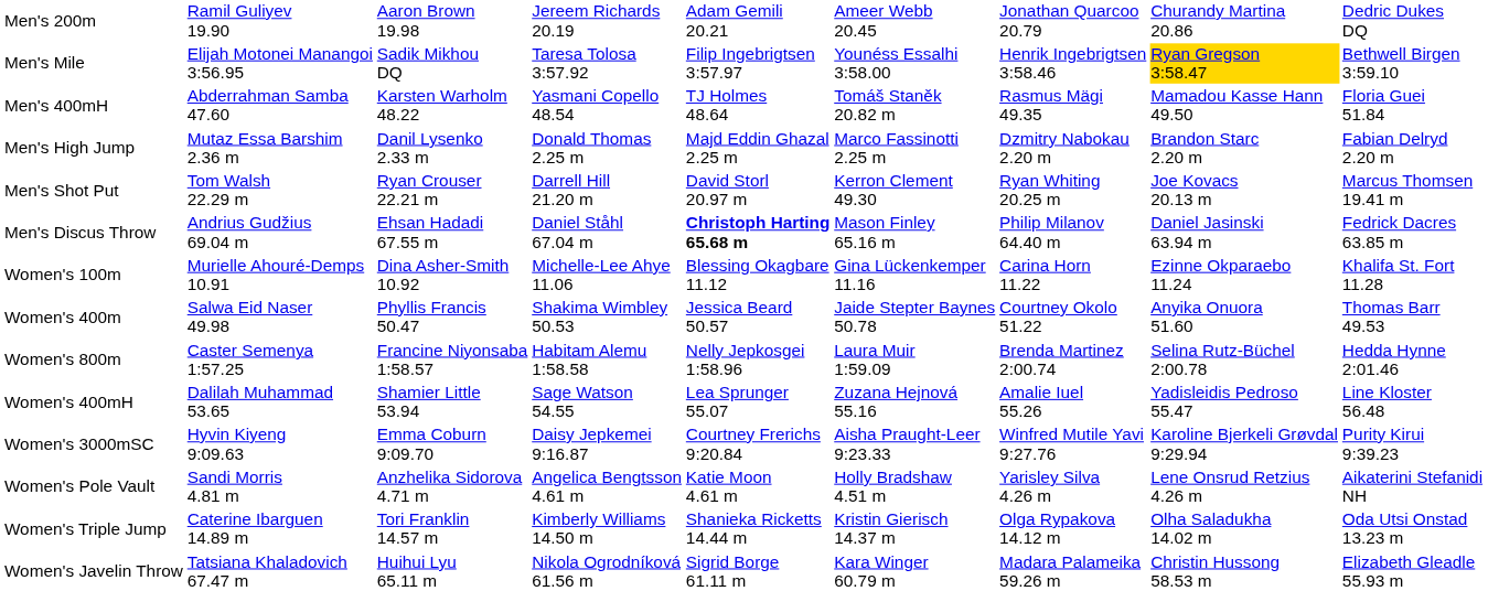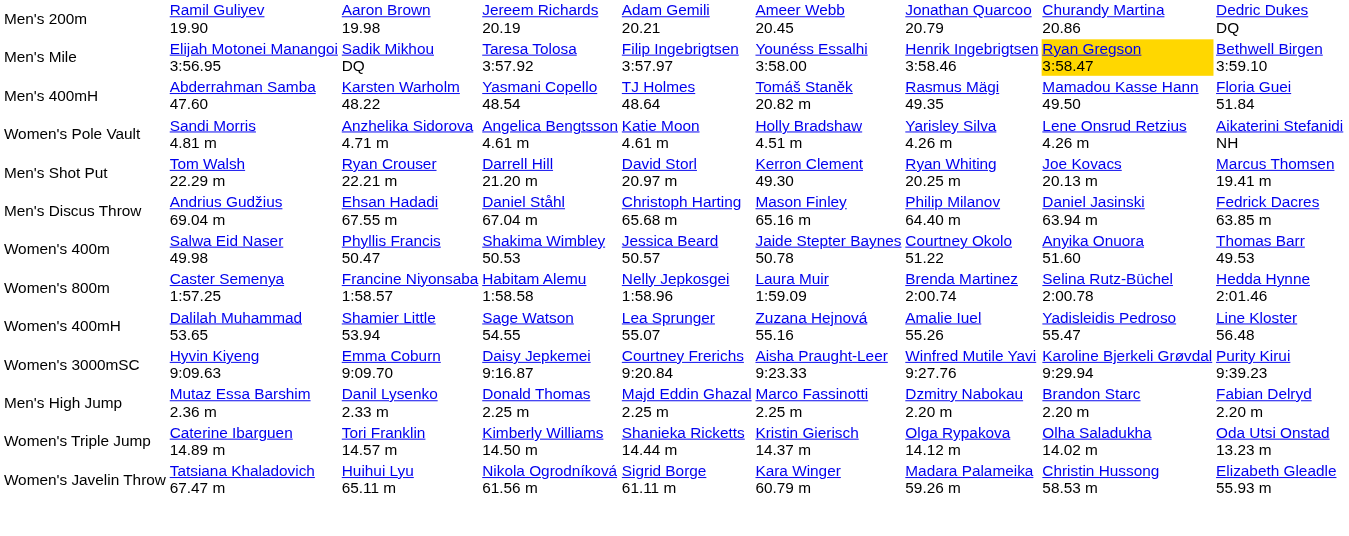 <table>
 <tr>
 <td>Men's 200m<br></td>
 <td><a href='#'>Ramil Guliyev</a><br>  19.90</td>
 <td><a href='#'>Aaron Brown</a><br>  19.98</td>
 <td><a href='#'>Jereem Richards</a><br>  20.19</td>
 <td><a href='#'>Adam Gemili</a><br>  20.21</td>
 <td><a href='#'>Ameer Webb</a><br>  20.45</td>
 <td><a href='#'>Jonathan Quarcoo</a><br>  20.79</td>
 <td><a href='#'>Churandy Martina</a><br>  20.86</td>
 <td><a href='#'>Dedric Dukes</a><br>  DQ</td>
 </tr>
 <tr>
 <td>Men's Mile</td>
 <td><a href='#'>Elijah Motonei Manangoi</a><br>  3:56.95</td>
 <td><a href='#'>Sadik Mikhou</a><br>  DQ</td>
 <td><a href='#'>Taresa Tolosa</a><br>  3:57.92</td>
 <td><a href='#'>Filip Ingebrigtsen</a><br>  3:57.97</td>
 <td><a href='#'>Younéss Essalhi</a><br>  3:58.00</td>
 <td><a href='#'>Henrik Ingebrigtsen</a><br>  3:58.46</td>
 <td style="background: gold;"><a href='#'>Ryan Gregson</a><br>  3:58.47</td>
 <td><a href='#'>Bethwell Birgen</a><br>  3:59.10</td>
 </tr>
 <tr>
 <td>Men's 400mH</td>
 <td><a href='#'>Abderrahman Samba</a><br>  47.60</td>
 <td><a href='#'>Karsten Warholm</a><br>  48.22</td>
 <td><a href='#'>Yasmani Copello</a><br>  48.54</td>
 <td><a href='#'>TJ Holmes</a><br>  48.64</td>
 <td><a href='#'>Tomáš Staněk</a><br>  20.82 m</td>
 <td><a href='#'>Rasmus Mägi</a><br>  49.35</td>
 <td><a href='#'>Mamadou Kasse Hann</a><br>  49.50</td>
 <td><a href='#'>Floria Guei</a><br>  51.84</td>
 </tr>
 <tr>
-<td>Men's High Jump</td>
-<td><a href='#'>Mutaz Essa Barshim</a><br>  2.36 m</td>
-<td><a href='#'>Danil Lysenko</a><br>  2.33 m</td>
-<td><a href='#'>Donald Thomas</a><br>  2.25 m</td>
-<td><a href='#'>Majd Eddin Ghazal</a><br>  2.25 m</td>
-<td><a href='#'>Marco Fassinotti</a><br>  2.25 m</td>
-<td><a href='#'>Dzmitry Nabokau</a><br>  2.20 m</td>
-<td><a href='#'>Brandon Starc</a><br>  2.20 m</td>
-<td><a href='#'>Fabian Delryd</a><br>  2.20 m</td>
+<td>Women's Pole Vault</td>
+<td><a href='#'>Sandi Morris</a><br>  4.81 m</td>
+<td><a href='#'>Anzhelika Sidorova</a><br>  4.71 m</td>
+<td><a href='#'>Angelica Bengtsson</a><br>  4.61 m</td>
+<td><a href='#'>Katie Moon</a><br>  4.61 m</td>
+<td><a href='#'>Holly Bradshaw</a><br>  4.51 m</td>
+<td><a href='#'>Yarisley Silva</a><br>  4.26 m</td>
+<td><a href='#'>Lene Onsrud Retzius</a><br>  4.26 m</td>
+<td><a href='#'>Aikaterini Stefanidi</a><br>  NH</td>
 </tr>
 <tr>
 <td>Men's Shot Put</td>
 <td><a href='#'>Tom Walsh</a><br>  22.29 m</td>
 <td><a href='#'>Ryan Crouser</a><br>  22.21 m</td>
 <td><a href='#'>Darrell Hill</a><br>  21.20 m</td>
 <td><a href='#'>David Storl</a><br>  20.97 m</td>
 <td><a href='#'>Kerron Clement</a><br>  49.30</td>
 <td><a href='#'>Ryan Whiting</a><br>  20.25 m</td>
 <td><a href='#'>Joe Kovacs</a><br>  20.13 m</td>
 <td><a href='#'>Marcus Thomsen</a><br>  19.41 m</td>
 </tr>
 <tr>
 <td>Men's Discus Throw</td>
 <td><a href='#'>Andrius Gudžius</a><br>  69.04 m</td>
 <td><a href='#'>Ehsan Hadadi</a><br>  67.55 m</td>
 <td><a href='#'>Daniel Ståhl</a><br>  67.04 m</td>
-<td><strong><a href='#'>Christoph Harting</a><br>  65.68 m</strong></td>
+<td><a href='#'>Christoph Harting</a><br>  65.68 m</td>
 <td><a href='#'>Mason Finley</a><br>  65.16 m</td>
 <td><a href='#'>Philip Milanov</a><br>  64.40 m</td>
 <td><a href='#'>Daniel Jasinski</a><br>  63.94 m</td>
 <td><a href='#'>Fedrick Dacres</a><br>  63.85 m</td>
-</tr>
-<tr>
-<td>Women's 100m<br></td>
-<td><a href='#'>Murielle Ahouré-Demps</a><br>  10.91</td>
-<td><a href='#'>Dina Asher-Smith</a><br>  10.92</td>
-<td><a href='#'>Michelle-Lee Ahye</a><br>  11.06</td>
-<td><a href='#'>Blessing Okagbare</a><br>  11.12</td>
-<td><a href='#'>Gina Lückenkemper</a><br>  11.16</td>
-<td><a href='#'>Carina Horn</a><br>  11.22</td>
-<td><a href='#'>Ezinne Okparaebo</a><br>  11.24</td>
-<td><a href='#'>Khalifa St. Fort</a><br>  11.28</td>
 </tr>
 <tr>
 <td>Women's 400m</td>
 <td><a href='#'>Salwa Eid Naser</a><br>  49.98</td>
 <td><a href='#'>Phyllis Francis</a><br>  50.47</td>
 <td><a href='#'>Shakima Wimbley</a><br>  50.53</td>
 <td><a href='#'>Jessica Beard</a><br>  50.57</td>
 <td><a href='#'>Jaide Stepter Baynes</a><br>  50.78</td>
 <td><a href='#'>Courtney Okolo</a><br>  51.22</td>
 <td><a href='#'>Anyika Onuora</a><br>  51.60</td>
 <td><a href='#'>Thomas Barr</a><br>  49.53</td>
 </tr>
 <tr>
 <td>Women's 800m</td>
 <td><a href='#'>Caster Semenya</a><br>  1:57.25</td>
 <td><a href='#'>Francine Niyonsaba</a><br>  1:58.57</td>
 <td><a href='#'>Habitam Alemu</a><br>  1:58.58</td>
 <td><a href='#'>Nelly Jepkosgei</a><br>  1:58.96</td>
 <td><a href='#'>Laura Muir</a><br>  1:59.09</td>
 <td><a href='#'>Brenda Martinez</a><br>  2:00.74</td>
 <td><a href='#'>Selina Rutz-Büchel</a><br>  2:00.78</td>
 <td><a href='#'>Hedda Hynne</a><br>  2:01.46</td>
 </tr>
 <tr>
 <td>Women's 400mH</td>
 <td><a href='#'>Dalilah Muhammad</a><br>  53.65</td>
 <td><a href='#'>Shamier Little</a><br>  53.94</td>
 <td><a href='#'>Sage Watson</a><br>  54.55</td>
 <td><a href='#'>Lea Sprunger</a><br>  55.07</td>
 <td><a href='#'>Zuzana Hejnová</a><br>  55.16</td>
 <td><a href='#'>Amalie Iuel</a><br>  55.26</td>
 <td><a href='#'>Yadisleidis Pedroso</a><br>  55.47</td>
 <td><a href='#'>Line Kloster</a><br>  56.48</td>
 </tr>
 <tr>
 <td>Women's 3000mSC</td>
 <td><a href='#'>Hyvin Kiyeng</a><br>  9:09.63</td>
 <td><a href='#'>Emma Coburn</a><br>  9:09.70</td>
 <td><a href='#'>Daisy Jepkemei</a><br>  9:16.87</td>
 <td><a href='#'>Courtney Frerichs</a><br>  9:20.84</td>
 <td><a href='#'>Aisha Praught-Leer</a><br>  9:23.33</td>
 <td><a href='#'>Winfred Mutile Yavi</a><br>  9:27.76</td>
 <td><a href='#'>Karoline Bjerkeli Grøvdal</a><br>  9:29.94</td>
 <td><a href='#'>Purity Kirui</a><br>  9:39.23</td>
 </tr>
 <tr>
-<td>Women's Pole Vault</td>
-<td><a href='#'>Sandi Morris</a><br>  4.81 m</td>
-<td><a href='#'>Anzhelika Sidorova</a><br>  4.71 m</td>
-<td><a href='#'>Angelica Bengtsson</a><br>  4.61 m</td>
-<td><a href='#'>Katie Moon</a><br>  4.61 m</td>
-<td><a href='#'>Holly Bradshaw</a><br>  4.51 m</td>
-<td><a href='#'>Yarisley Silva</a><br>  4.26 m</td>
-<td><a href='#'>Lene Onsrud Retzius</a><br>  4.26 m</td>
-<td><a href='#'>Aikaterini Stefanidi</a><br>  NH</td>
+<td>Men's High Jump</td>
+<td><a href='#'>Mutaz Essa Barshim</a><br>  2.36 m</td>
+<td><a href='#'>Danil Lysenko</a><br>  2.33 m</td>
+<td><a href='#'>Donald Thomas</a><br>  2.25 m</td>
+<td><a href='#'>Majd Eddin Ghazal</a><br>  2.25 m</td>
+<td><a href='#'>Marco Fassinotti</a><br>  2.25 m</td>
+<td><a href='#'>Dzmitry Nabokau</a><br>  2.20 m</td>
+<td><a href='#'>Brandon Starc</a><br>  2.20 m</td>
+<td><a href='#'>Fabian Delryd</a><br>  2.20 m</td>
 </tr>
 <tr>
 <td>Women's Triple Jump</td>
 <td><a href='#'>Caterine Ibarguen</a><br>  14.89 m</td>
 <td><a href='#'>Tori Franklin</a><br>  14.57 m</td>
 <td><a href='#'>Kimberly Williams</a><br>  14.50 m</td>
 <td><a href='#'>Shanieka Ricketts</a><br>  14.44 m</td>
 <td><a href='#'>Kristin Gierisch</a><br>  14.37 m</td>
 <td><a href='#'>Olga Rypakova</a><br>  14.12 m</td>
 <td><a href='#'>Olha Saladukha</a><br>  14.02 m</td>
 <td><a href='#'>Oda Utsi Onstad</a><br>  13.23 m</td>
 </tr>
 <tr>
 <td>Women's Javelin Throw</td>
 <td><a href='#'>Tatsiana Khaladovich</a><br>  67.47 m</td>
 <td><a href='#'>Huihui Lyu</a><br>  65.11 m</td>
 <td><a href='#'>Nikola Ogrodníková</a><br>  61.56 m</td>
 <td><a href='#'>Sigrid Borge</a><br>  61.11 m</td>
 <td><a href='#'>Kara Winger</a><br>  60.79 m</td>
 <td><a href='#'>Madara Palameika</a><br>  59.26 m</td>
 <td><a href='#'>Christin Hussong</a><br>  58.53 m</td>
 <td><a href='#'>Elizabeth Gleadle</a><br>  55.93 m</td>
 </tr>
 </table>
